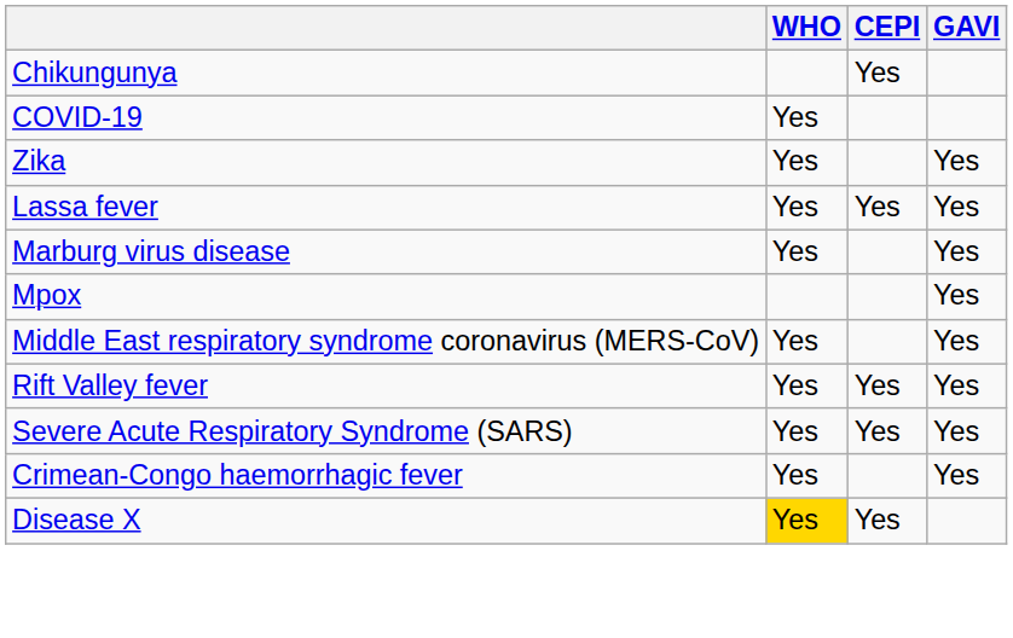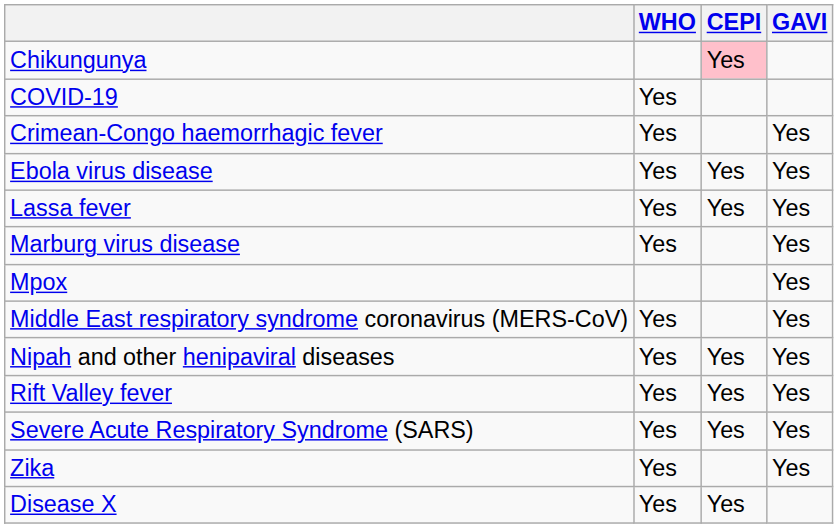 <table class="wikitable">
 <tr>
 <th></th>
 <th><a href='#'>WHO</a></th>
 <th><a href='#'>CEPI</a></th>
 <th><a href='#'>GAVI</a></th>
 </tr>
 <tr>
 <td><a href='#'>Chikungunya</a></td>
 <td></td>
-<td>Yes</td>
+<td style="background: pink;">Yes</td>
 <td></td>
 </tr>
 <tr>
 <td><a href='#'>COVID-19</a></td>
 <td>Yes</td>
 <td></td>
 <td></td>
 </tr>
 <tr>
-<td><a href='#'>Zika</a></td>
+<td><a href='#'>Crimean-Congo haemorrhagic fever</a></td>
 <td>Yes</td>
 <td></td>
+<td>Yes</td>
+</tr>
+<tr>
+<td><a href='#'>Ebola virus disease</a></td>
+<td>Yes</td>
+<td>Yes</td>
 <td>Yes</td>
 </tr>
 <tr>
 <td><a href='#'>Lassa fever</a></td>
 <td>Yes</td>
 <td>Yes</td>
 <td>Yes</td>
 </tr>
 <tr>
 <td><a href='#'>Marburg virus disease</a></td>
 <td>Yes</td>
 <td></td>
 <td>Yes</td>
 </tr>
 <tr>
 <td><a href='#'>Mpox</a></td>
 <td></td>
 <td></td>
 <td>Yes</td>
 </tr>
 <tr>
 <td><a href='#'>Middle East respiratory syndrome</a> coronavirus (MERS-CoV)</td>
 <td>Yes</td>
 <td></td>
 <td>Yes</td>
 </tr>
 <tr>
+<td><a href='#'>Nipah</a> and other <a href='#'>henipaviral</a> diseases</td>
+<td>Yes</td>
+<td>Yes</td>
+<td>Yes</td>
+</tr>
+<tr>
 <td><a href='#'>Rift Valley fever</a></td>
 <td>Yes</td>
 <td>Yes</td>
 <td>Yes</td>
 </tr>
 <tr>
 <td><a href='#'>Severe Acute Respiratory Syndrome</a> (SARS)</td>
 <td>Yes</td>
 <td>Yes</td>
 <td>Yes</td>
 </tr>
 <tr>
-<td><a href='#'>Crimean-Congo haemorrhagic fever</a></td>
+<td><a href='#'>Zika</a></td>
 <td>Yes</td>
 <td></td>
 <td>Yes</td>
 </tr>
 <tr>
 <td><a href='#'>Disease X</a></td>
-<td style="background: gold;">Yes</td>
+<td>Yes</td>
 <td>Yes</td>
 <td></td>
 </tr>
 </table>
